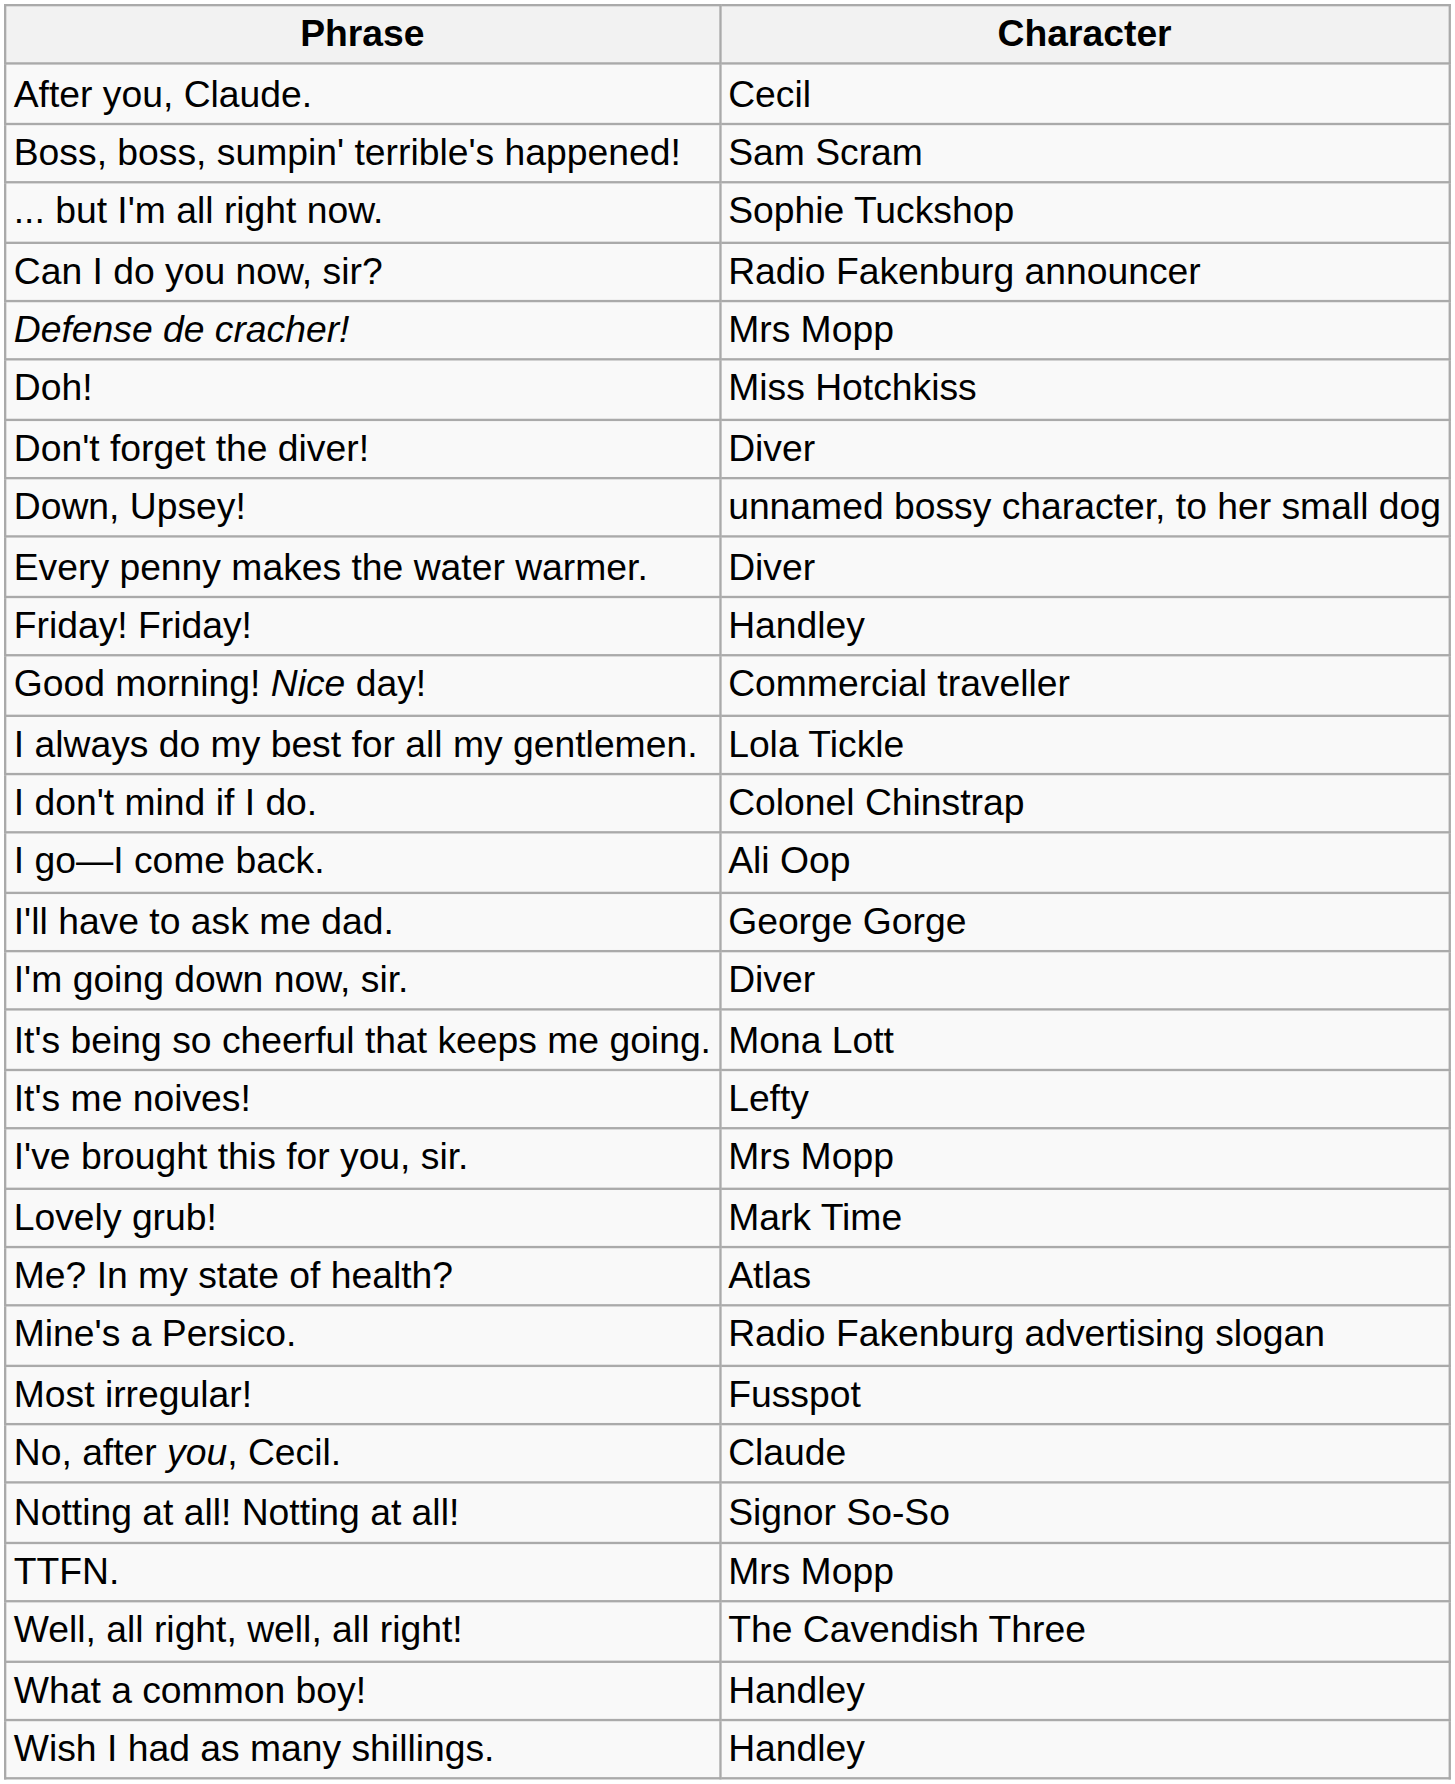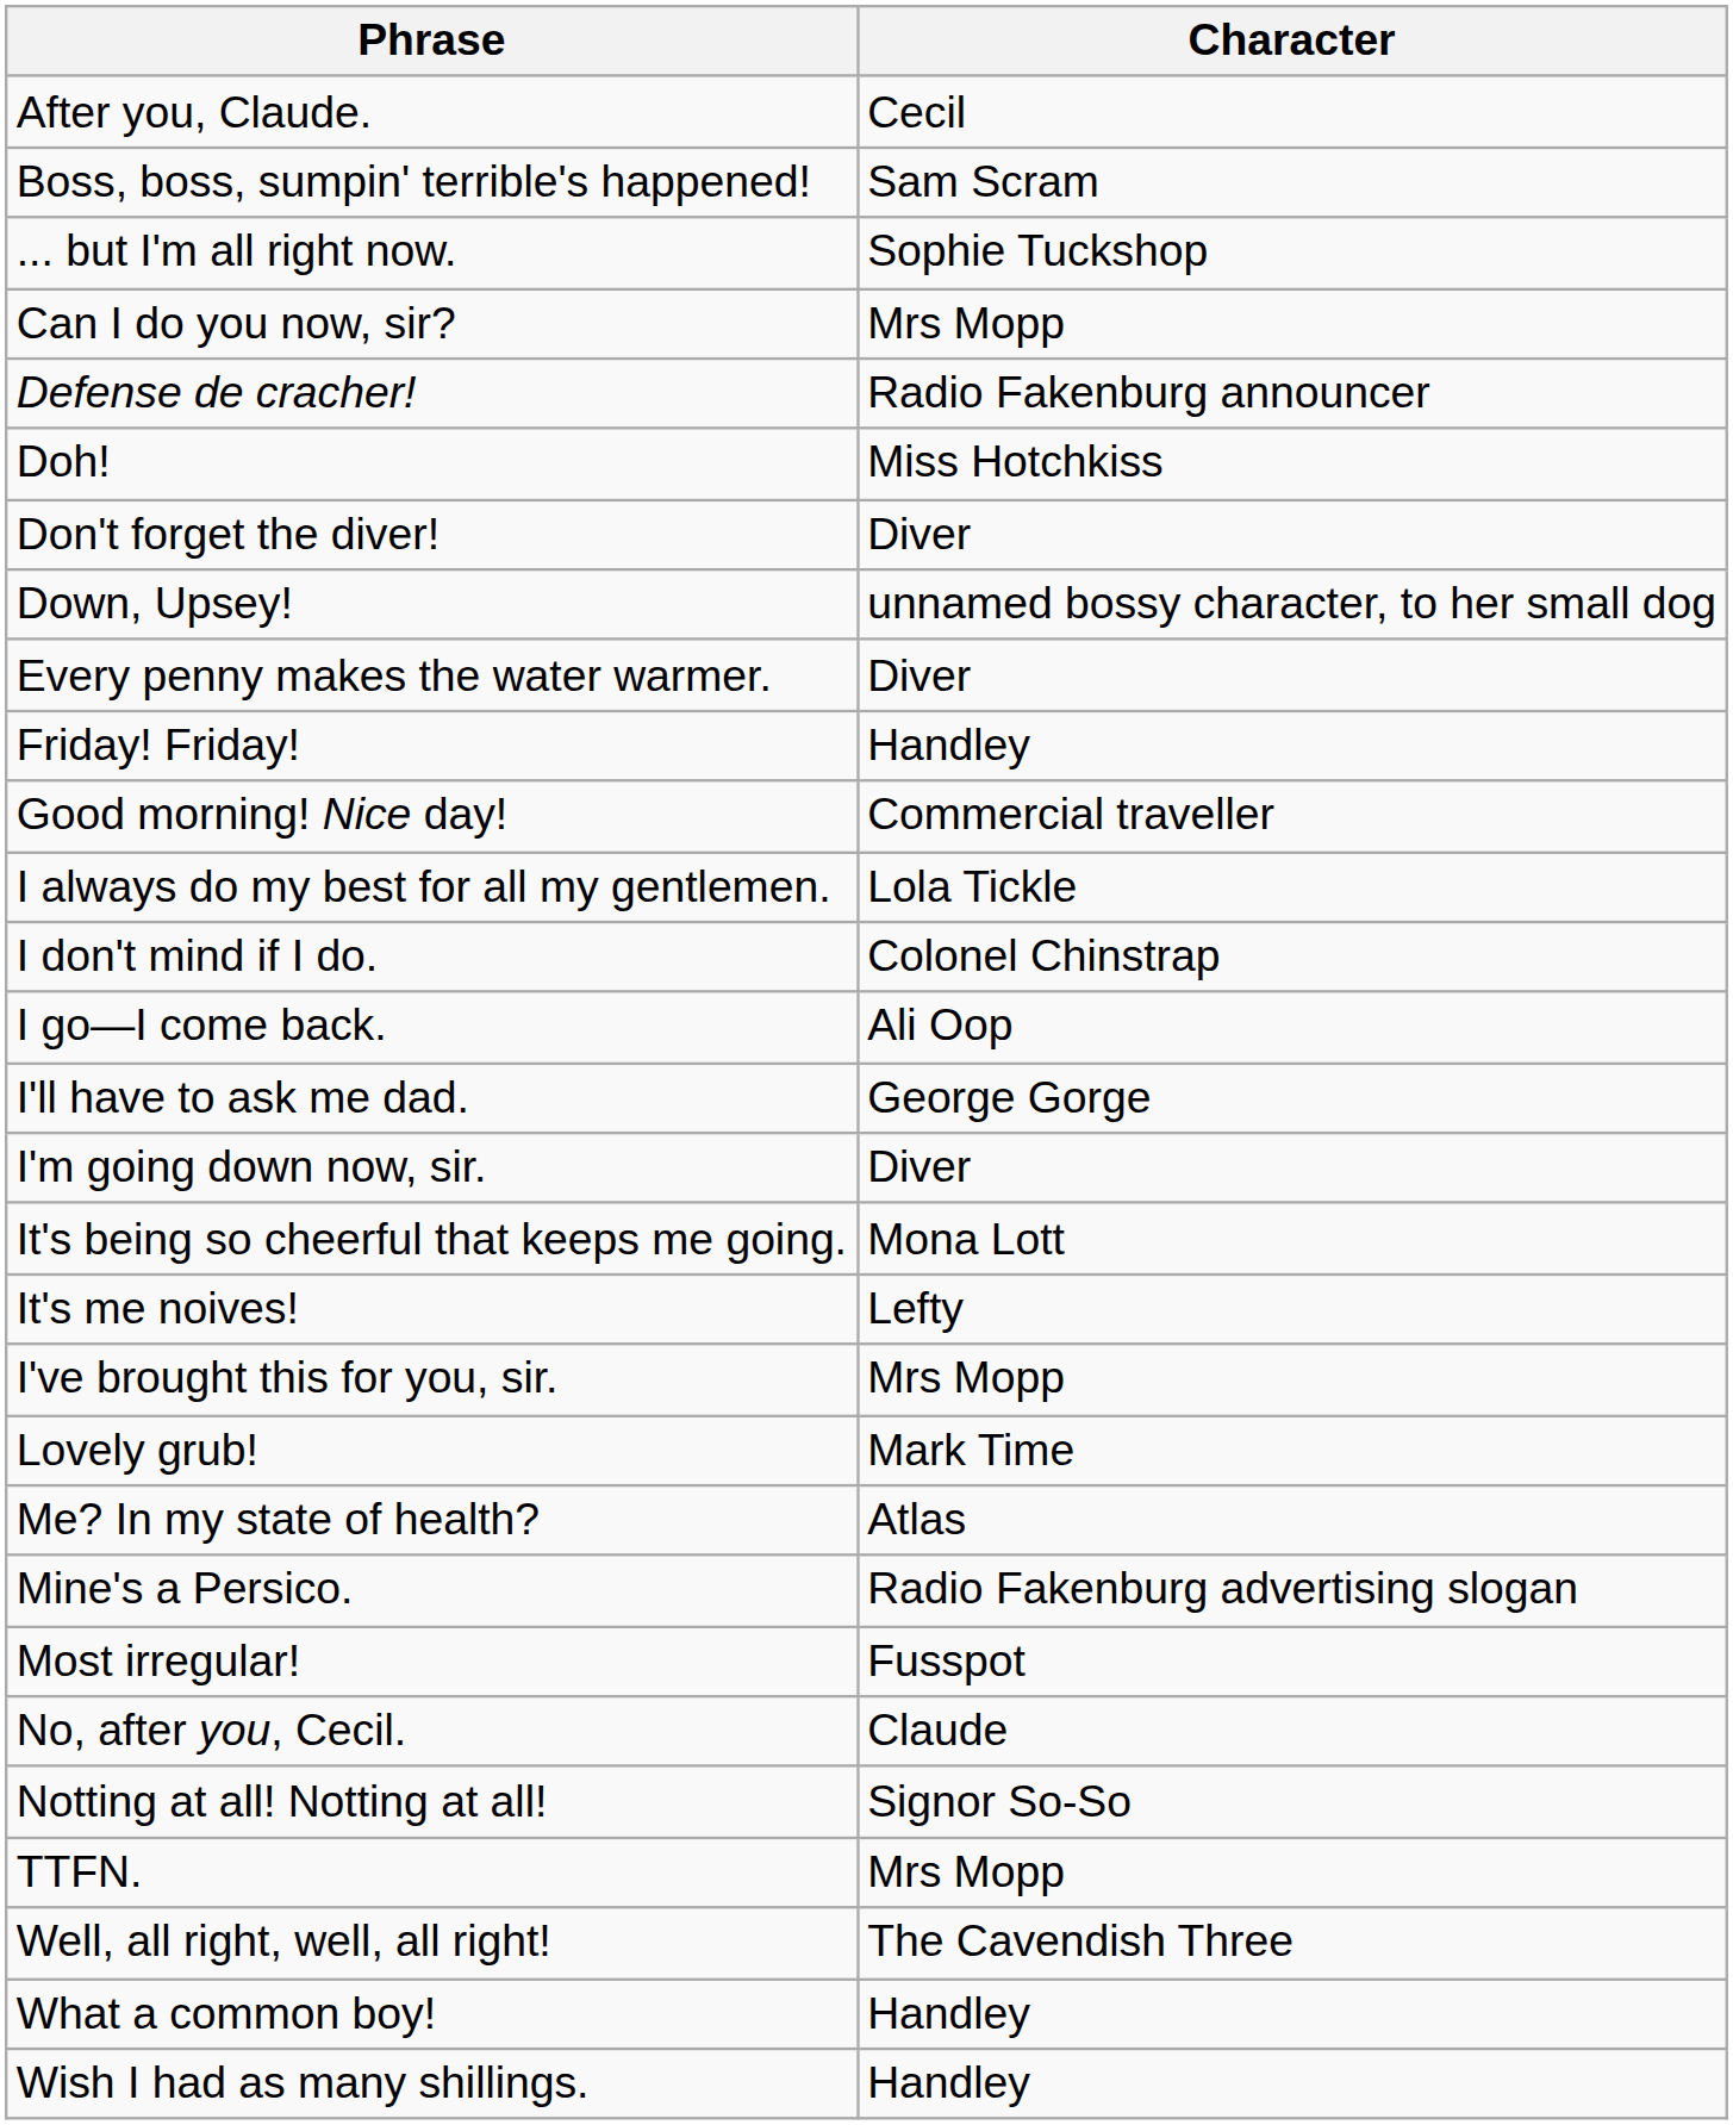 <table class="wikitable sortable plainrowheaders" style="text-align: left; margin-right: 0;">
 <tr>
 <th scope="col">Phrase</th>
 <th scope="col">Character</th>
 </tr>
 <tr>
 <td>After you, Claude.</td>
 <td>Cecil</td>
 </tr>
 <tr>
 <td>Boss, boss, sumpin' terrible's happened!</td>
 <td>Sam Scram</td>
 </tr>
 <tr>
 <td>... but I'm all right now.</td>
 <td>Sophie Tuckshop</td>
 </tr>
 <tr>
 <td>Can I do you now, sir?</td>
-<td>Radio Fakenburg announcer</td>
+<td>Mrs Mopp</td>
 </tr>
 <tr>
 <td><em>Defense de cracher!</em></td>
-<td>Mrs Mopp</td>
+<td>Radio Fakenburg announcer</td>
 </tr>
 <tr>
 <td>Doh!</td>
 <td>Miss Hotchkiss</td>
 </tr>
 <tr>
 <td>Don't forget the diver!</td>
 <td>Diver</td>
 </tr>
 <tr>
 <td>Down, Upsey!</td>
 <td>unnamed bossy character, to her small dog</td>
 </tr>
 <tr>
 <td>Every penny makes the water warmer.</td>
 <td>Diver</td>
 </tr>
 <tr>
 <td>Friday! Friday!</td>
 <td>Handley</td>
 </tr>
 <tr>
 <td>Good morning! <em>Nice</em> day!</td>
 <td>Commercial traveller</td>
 </tr>
 <tr>
 <td>I always do my best for all my gentlemen.</td>
 <td>Lola Tickle</td>
 </tr>
 <tr>
 <td>I don't mind if I do.</td>
 <td>Colonel Chinstrap</td>
 </tr>
 <tr>
 <td>I go—I come back.</td>
 <td>Ali Oop</td>
 </tr>
 <tr>
 <td>I'll have to ask me dad.</td>
 <td>George Gorge</td>
 </tr>
 <tr>
 <td>I'm going down now, sir.</td>
 <td>Diver</td>
 </tr>
 <tr>
 <td>It's being so cheerful that keeps me going.</td>
 <td>Mona Lott</td>
 </tr>
 <tr>
 <td>It's me noives!</td>
 <td>Lefty</td>
 </tr>
 <tr>
 <td>I've brought this for you, sir.</td>
 <td>Mrs Mopp</td>
 </tr>
 <tr>
 <td>Lovely grub!</td>
 <td>Mark Time</td>
 </tr>
 <tr>
 <td>Me? In my state of health?</td>
 <td>Atlas</td>
 </tr>
 <tr>
 <td>Mine's a Persico.</td>
 <td>Radio Fakenburg advertising slogan</td>
 </tr>
 <tr>
 <td>Most irregular!</td>
 <td>Fusspot</td>
 </tr>
 <tr>
 <td>No, after <em>you</em>, Cecil.</td>
 <td>Claude</td>
 </tr>
 <tr>
 <td>Notting at all! Notting at all!</td>
 <td>Signor So-So</td>
 </tr>
 <tr>
 <td>TTFN.</td>
 <td>Mrs Mopp</td>
 </tr>
 <tr>
 <td>Well, all right, well, all right!</td>
 <td>The Cavendish Three</td>
 </tr>
 <tr>
 <td>What a common boy!</td>
 <td>Handley</td>
 </tr>
 <tr>
 <td>Wish I had as many shillings.</td>
 <td>Handley</td>
 </tr>
 </table>
